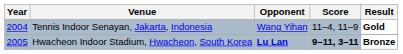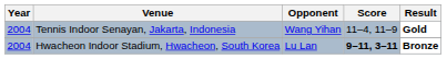 <table class="sortable wikitable" style="font-size: 90%;">
 <tr>
 <th>Year</th>
 <th>Venue</th>
 <th>Opponent</th>
 <th>Score</th>
 <th>Result</th>
 </tr>
 <tr style="background:#AABBCC">
 <td align="center"><a href='#'>2004</a></td>
 <td align="left">Tennis Indoor Senayan, <a href='#'>Jakarta</a>, <a href='#'>Indonesia</a></td>
 <td align="left"> <a href='#'>Wang Yihan</a></td>
 <td align="left">11–4, 11–9</td>
 <td style="text-align:left; background:white"> <strong>Gold</strong></td>
 </tr>
 <tr>
 </tr>
 <tr style="background:#AABBCC">
-<td align="center"><a href='#'>2005</a></td>
+<td align="center"><a href='#'>2004</a></td>
 <td align="left">Hwacheon Indoor Stadium, <a href='#'>Hwacheon</a>, <a href='#'>South Korea</a></td>
-<td align="left"><strong> <a href='#'>Lu Lan</a></strong></td>
+<td align="left"> <a href='#'>Lu Lan</a></td>
 <td align="left"><strong>9–11, 3–11</strong></td>
 <td style="text-align:left; background:white"> <strong>Bronze</strong></td>
 </tr>
 </table>
